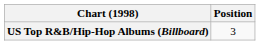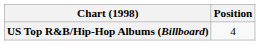 <table class="wikitable sortable plainrowheaders">
 <tr>
 <th scope="col">Chart (1998)</th>
 <th scope="col">Position</th>
 </tr>
 <tr>
 <th scope="row">US Top R&B/Hip-Hop Albums (<em>Billboard</em>)</th>
-<td style="text-align:center;">3</td>
+<td style="text-align:center;">4</td>
 </tr>
 </table>
